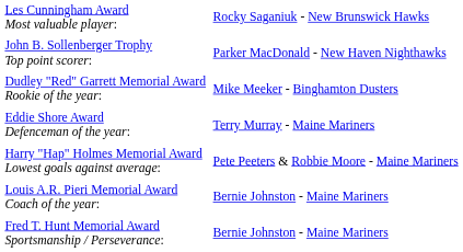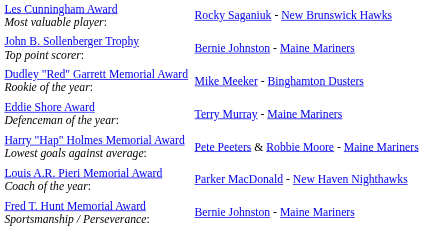 <table cellpadding="3" cellspacing="3">
 <tr>
 <td><a href='#'>Les Cunningham Award</a><br><em>Most valuable player</em>:</td>
 <td><a href='#'>Rocky Saganiuk</a> - <a href='#'>New Brunswick Hawks</a></td>
 </tr>
 <tr>
 <td><a href='#'>John B. Sollenberger Trophy</a><br><em>Top point scorer</em>:</td>
-<td><a href='#'>Parker MacDonald</a> - <a href='#'>New Haven Nighthawks</a></td>
+<td><a href='#'>Bernie Johnston</a> - <a href='#'>Maine Mariners</a></td>
 </tr>
 <tr>
 <td><a href='#'>Dudley "Red" Garrett Memorial Award</a><br><em>Rookie of the year</em>:</td>
 <td><a href='#'>Mike Meeker</a> - <a href='#'>Binghamton Dusters</a></td>
 </tr>
 <tr>
 <td><a href='#'>Eddie Shore Award</a><br><em>Defenceman of the year</em>:</td>
 <td><a href='#'>Terry Murray</a> - <a href='#'>Maine Mariners</a></td>
 </tr>
 <tr>
 <td><a href='#'>Harry "Hap" Holmes Memorial Award</a><br><em>Lowest goals against average</em>:</td>
 <td><a href='#'>Pete Peeters</a> & <a href='#'>Robbie Moore</a> - <a href='#'>Maine Mariners</a></td>
 </tr>
 <tr>
 <td><a href='#'>Louis A.R. Pieri Memorial Award</a><br><em>Coach of the year</em>:</td>
-<td><a href='#'>Bernie Johnston</a> - <a href='#'>Maine Mariners</a></td>
+<td><a href='#'>Parker MacDonald</a> - <a href='#'>New Haven Nighthawks</a></td>
 </tr>
 <tr>
 <td><a href='#'>Fred T. Hunt Memorial Award</a><br><em>Sportsmanship / Perseverance</em>:</td>
 <td><a href='#'>Bernie Johnston</a> - <a href='#'>Maine Mariners</a></td>
 </tr>
 </table>
